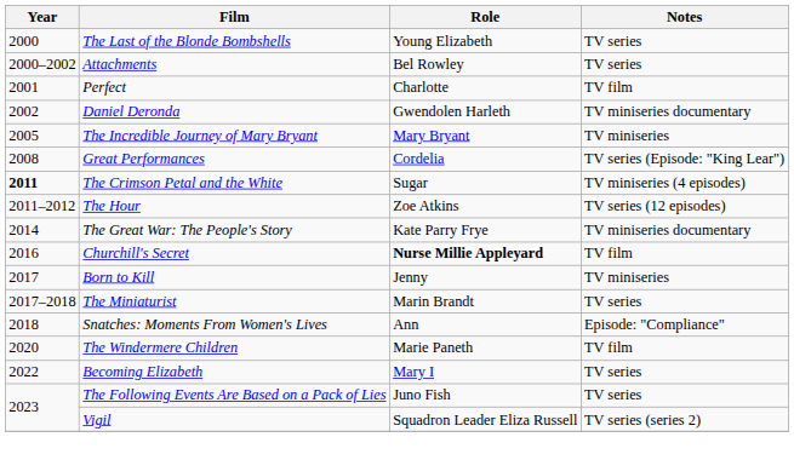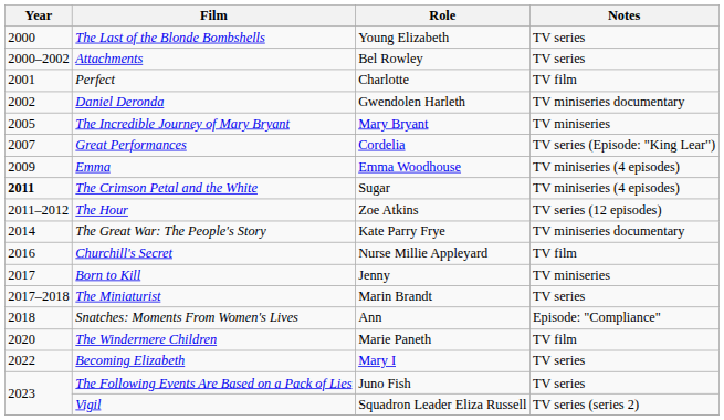 <table class="wikitable">
 <tr>
 <th>Year</th>
 <th>Film</th>
 <th>Role</th>
 <th>Notes</th>
 </tr>
 <tr>
 <td>2000</td>
 <td><em><a href='#'>The Last of the Blonde Bombshells</a></em></td>
 <td>Young Elizabeth</td>
 <td>TV series</td>
 </tr>
 <tr>
 <td>2000–2002</td>
 <td><em><a href='#'>Attachments</a></em></td>
 <td>Bel Rowley</td>
 <td>TV series</td>
 </tr>
 <tr>
 <td>2001</td>
 <td><em>Perfect</em></td>
 <td>Charlotte</td>
 <td>TV film</td>
 </tr>
 <tr>
 <td>2002</td>
 <td><em><a href='#'>Daniel Deronda</a></em></td>
 <td>Gwendolen Harleth</td>
 <td>TV miniseries documentary</td>
 </tr>
 <tr>
 <td>2005</td>
 <td><em><a href='#'>The Incredible Journey of Mary Bryant</a></em></td>
 <td><a href='#'>Mary Bryant</a></td>
 <td>TV miniseries</td>
 </tr>
 <tr>
-<td>2008</td>
+<td>2007</td>
 <td><em><a href='#'>Great Performances</a></em></td>
 <td><a href='#'>Cordelia</a></td>
 <td>TV series (Episode: "King Lear")</td>
+</tr>
+<tr>
+<td>2009</td>
+<td><em><a href='#'>Emma</a></em></td>
+<td><a href='#'>Emma Woodhouse</a></td>
+<td>TV miniseries (4 episodes)</td>
 </tr>
 <tr>
 <td><strong>2011</strong></td>
 <td><em><a href='#'>The Crimson Petal and the White</a></em></td>
 <td>Sugar</td>
 <td>TV miniseries (4 episodes)</td>
 </tr>
 <tr>
 <td>2011–2012</td>
 <td><em><a href='#'>The Hour</a></em></td>
 <td>Zoe Atkins</td>
 <td>TV series (12 episodes)</td>
 </tr>
 <tr>
 <td>2014</td>
 <td><em>The Great War: The People's Story</em> </td>
 <td>Kate Parry Frye</td>
 <td>TV miniseries documentary</td>
 </tr>
 <tr>
 <td>2016</td>
 <td><em><a href='#'>Churchill's Secret</a></em></td>
-<td><strong>Nurse Millie Appleyard</strong></td>
+<td>Nurse Millie Appleyard</td>
 <td>TV film</td>
 </tr>
 <tr>
 <td>2017</td>
 <td><a href='#'><em>Born to Kill</em></a></td>
 <td>Jenny</td>
 <td>TV miniseries</td>
 </tr>
 <tr>
 <td>2017–2018</td>
 <td><em><a href='#'>The Miniaturist</a></em></td>
 <td>Marin Brandt</td>
 <td>TV series</td>
 </tr>
 <tr>
 <td>2018</td>
 <td><em>Snatches: Moments From Women's Lives</em></td>
 <td>Ann</td>
 <td>Episode: "Compliance"</td>
 </tr>
 <tr>
 <td>2020</td>
 <td><em><a href='#'>The Windermere Children</a></em></td>
 <td>Marie Paneth</td>
 <td>TV film</td>
 </tr>
 <tr>
 <td>2022</td>
 <td><em><a href='#'>Becoming Elizabeth</a></em></td>
 <td><a href='#'>Mary I</a></td>
 <td>TV series</td>
 </tr>
 <tr>
 <td rowspan="2">2023</td>
 <td><em><a href='#'>The Following Events Are Based on a Pack of Lies</a></em></td>
 <td>Juno Fish</td>
 <td>TV series</td>
 </tr>
 <tr>
 <td><em><a href='#'>Vigil</a></em></td>
 <td>Squadron Leader Eliza Russell</td>
 <td>TV series (series 2)</td>
 </tr>
 <tr>
 </tr>
 </table>
